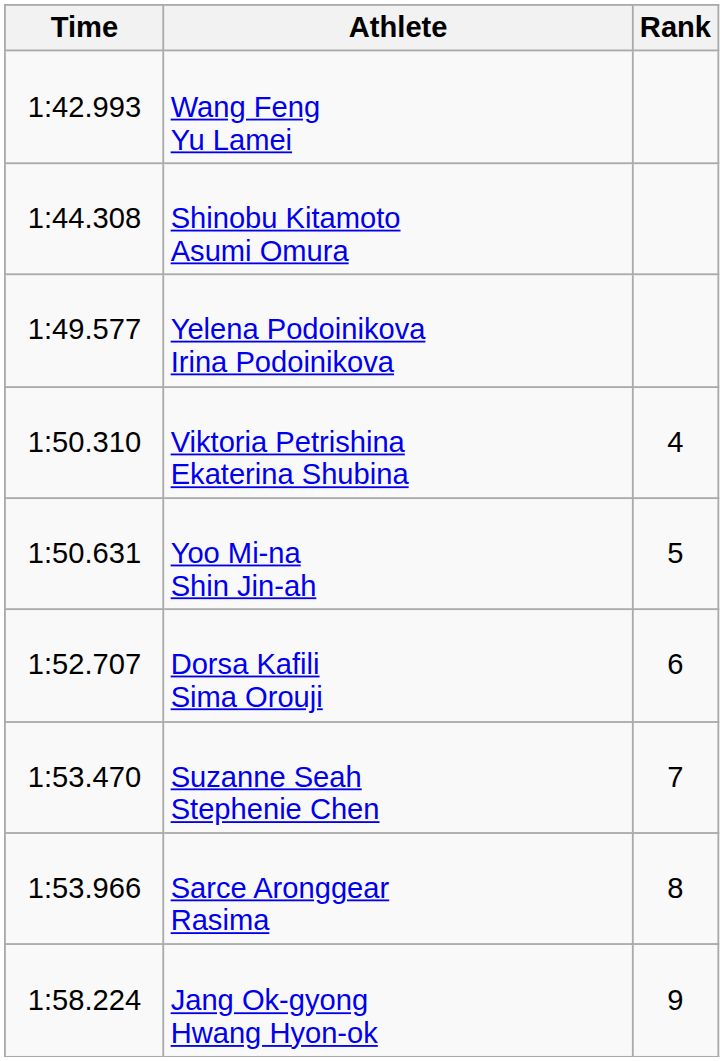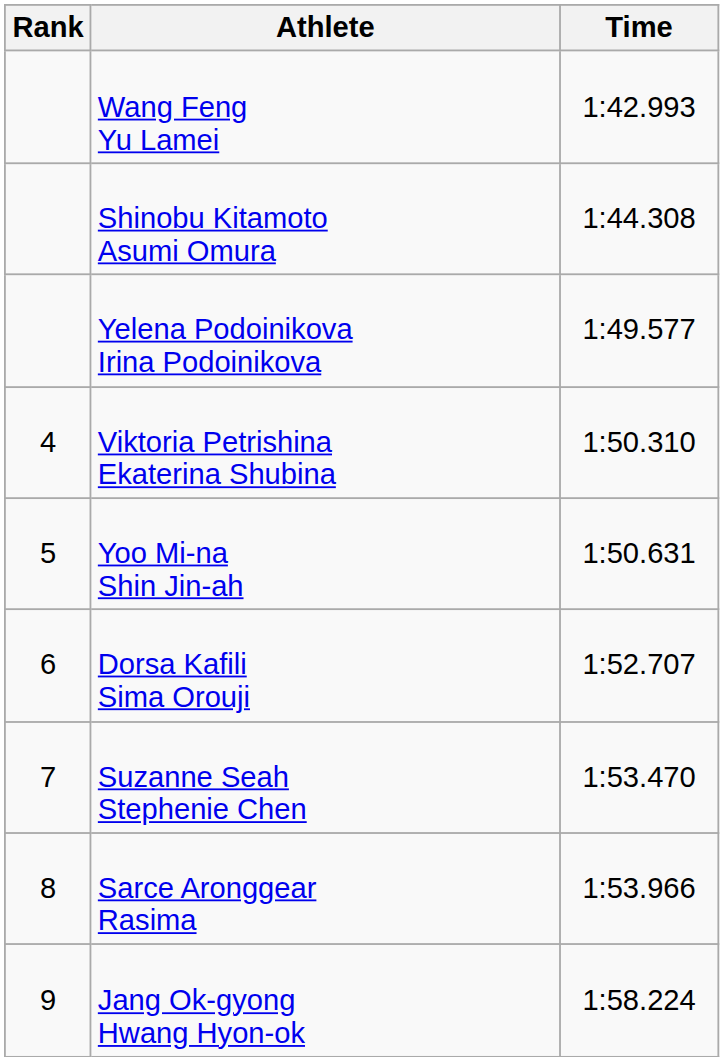 <table class=wikitable style="text-align:center">
 <tr>
+<th width=40>Rank</th>
+<th width=250>Athlete</th>
 <th width=80>Time</th>
-<th width=250>Athlete</th>
-<th width=40>Rank</th>
 </tr>
 <tr>
+<td></td>
+<td align=left><br><a href='#'>Wang Feng</a><br><a href='#'>Yu Lamei</a></td>
 <td>1:42.993</td>
-<td align=left><br><a href='#'>Wang Feng</a><br><a href='#'>Yu Lamei</a></td>
-<td></td>
 </tr>
 <tr>
+<td></td>
+<td align=left><br><a href='#'>Shinobu Kitamoto</a><br><a href='#'>Asumi Omura</a></td>
 <td>1:44.308</td>
-<td align=left><br><a href='#'>Shinobu Kitamoto</a><br><a href='#'>Asumi Omura</a></td>
-<td></td>
 </tr>
 <tr>
+<td></td>
+<td align=left><br><a href='#'>Yelena Podoinikova</a><br><a href='#'>Irina Podoinikova</a></td>
 <td>1:49.577</td>
-<td align=left><br><a href='#'>Yelena Podoinikova</a><br><a href='#'>Irina Podoinikova</a></td>
-<td></td>
 </tr>
 <tr>
+<td>4</td>
+<td align=left><br><a href='#'>Viktoria Petrishina</a><br><a href='#'>Ekaterina Shubina</a></td>
 <td>1:50.310</td>
-<td align=left><br><a href='#'>Viktoria Petrishina</a><br><a href='#'>Ekaterina Shubina</a></td>
-<td>4</td>
 </tr>
 <tr>
+<td>5</td>
+<td align=left><br><a href='#'>Yoo Mi-na</a><br><a href='#'>Shin Jin-ah</a></td>
 <td>1:50.631</td>
-<td align=left><br><a href='#'>Yoo Mi-na</a><br><a href='#'>Shin Jin-ah</a></td>
-<td>5</td>
 </tr>
 <tr>
+<td>6</td>
+<td align=left><br><a href='#'>Dorsa Kafili</a><br><a href='#'>Sima Orouji</a></td>
 <td>1:52.707</td>
-<td align=left><br><a href='#'>Dorsa Kafili</a><br><a href='#'>Sima Orouji</a></td>
-<td>6</td>
 </tr>
 <tr>
+<td>7</td>
+<td align=left><br><a href='#'>Suzanne Seah</a><br><a href='#'>Stephenie Chen</a></td>
 <td>1:53.470</td>
-<td align=left><br><a href='#'>Suzanne Seah</a><br><a href='#'>Stephenie Chen</a></td>
-<td>7</td>
 </tr>
 <tr>
+<td>8</td>
+<td align=left><br><a href='#'>Sarce Aronggear</a><br><a href='#'>Rasima</a></td>
 <td>1:53.966</td>
-<td align=left><br><a href='#'>Sarce Aronggear</a><br><a href='#'>Rasima</a></td>
-<td>8</td>
 </tr>
 <tr>
+<td>9</td>
+<td align=left><br><a href='#'>Jang Ok-gyong</a><br><a href='#'>Hwang Hyon-ok</a></td>
 <td>1:58.224</td>
-<td align=left><br><a href='#'>Jang Ok-gyong</a><br><a href='#'>Hwang Hyon-ok</a></td>
-<td>9</td>
 </tr>
 </table>
